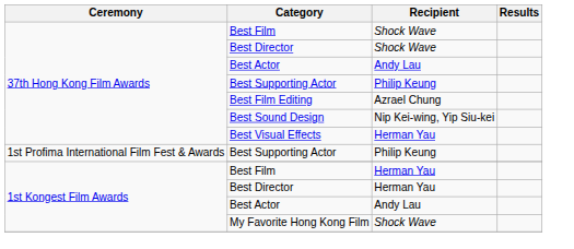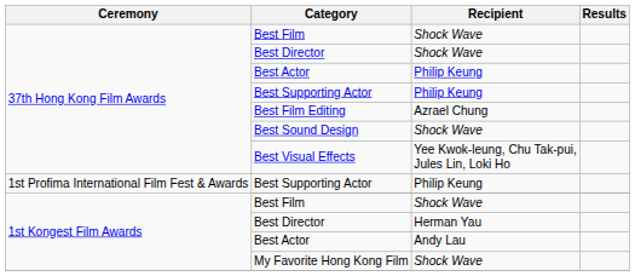 <table class=wikitable>
 <tr>
 <th>Ceremony</th>
 <th>Category</th>
 <th>Recipient</th>
 <th>Results</th>
 </tr>
 <tr>
 <td rowspan=7><a href='#'>37th Hong Kong Film Awards</a></td>
 <td><a href='#'>Best Film</a></td>
 <td><em>Shock Wave</em></td>
 <td></td>
 </tr>
 <tr>
 <td><a href='#'>Best Director</a></td>
 <td><em>Shock Wave</em></td>
 <td></td>
 </tr>
 <tr>
 <td><a href='#'>Best Actor</a></td>
-<td><a href='#'>Andy Lau</a></td>
+<td><a href='#'>Philip Keung</a></td>
 <td></td>
 </tr>
 <tr>
 <td><a href='#'>Best Supporting Actor</a></td>
 <td><a href='#'>Philip Keung</a></td>
 <td></td>
 </tr>
 <tr>
 <td><a href='#'>Best Film Editing</a></td>
 <td>Azrael Chung</td>
 <td></td>
 </tr>
 <tr>
 <td><a href='#'>Best Sound Design</a></td>
-<td>Nip Kei-wing, Yip Siu-kei</td>
+<td><em>Shock Wave</em></td>
 <td></td>
 </tr>
 <tr>
 <td><a href='#'>Best Visual Effects</a></td>
-<td><a href='#'>Herman Yau</a></td>
+<td>Yee Kwok-leung, Chu Tak-pui,<br>Jules Lin, Loki Ho</td>
 <td></td>
 </tr>
 <tr>
 <td>1st Profima International Film Fest & Awards</td>
 <td>Best Supporting Actor</td>
 <td>Philip Keung</td>
 <td></td>
 </tr>
 <tr>
 <td rowspan=5><a href='#'>1st Kongest Film Awards</a></td>
 </tr>
 <tr>
 <td>Best Film</td>
-<td><a href='#'>Herman Yau</a></td>
+<td><em>Shock Wave</em></td>
 <td></td>
 </tr>
 <tr>
 <td>Best Director</td>
 <td>Herman Yau</td>
 <td></td>
 </tr>
 <tr>
 <td>Best Actor</td>
 <td>Andy Lau</td>
 <td></td>
 </tr>
 <tr>
 <td>My Favorite Hong Kong Film</td>
 <td><em>Shock Wave</em></td>
 <td></td>
 </tr>
 <tr>
 </tr>
 </table>
